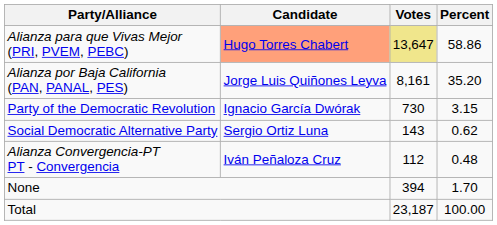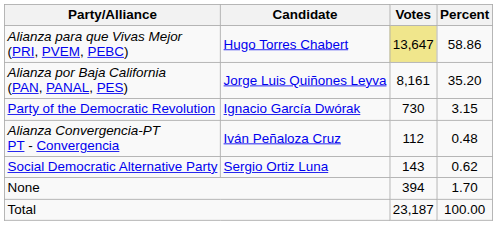 <table class="wikitable">
 <tr>
 <th>Party/Alliance</th>
 <th>Candidate</th>
 <th>Votes</th>
 <th>Percent</th>
 </tr>
 <tr>
 <td><em>Alianza para que Vivas Mejor</em> <br>(<a href='#'>PRI</a>, <a href='#'>PVEM</a>, <a href='#'>PEBC</a>)</td>
-<td style="background: lightsalmon;"><a href='#'>Hugo Torres Chabert</a></td>
+<td><a href='#'>Hugo Torres Chabert</a></td>
 <td style="background: khaki; text-align:center">13,647</td>
 <td style="text-align:center">58.86</td>
 </tr>
 <tr>
 <td><em>Alianza por Baja California</em> <br>(<a href='#'>PAN</a>, <a href='#'>PANAL</a>, <a href='#'>PES</a>)</td>
 <td><a href='#'>Jorge Luis Quiñones Leyva</a></td>
 <td style="text-align:center">8,161</td>
 <td style="text-align:center">35.20</td>
 </tr>
 <tr>
 <td><a href='#'>Party of the Democratic Revolution</a></td>
 <td><a href='#'>Ignacio García Dwórak</a></td>
 <td style="text-align:center">730</td>
 <td style="text-align:center">3.15</td>
 </tr>
 <tr>
+<td><em>Alianza Convergencia-PT</em> <br> <a href='#'>PT</a> - <a href='#'>Convergencia</a></td>
+<td><a href='#'>Iván Peñaloza Cruz</a></td>
+<td style="text-align:center">112</td>
+<td style="text-align:center">0.48</td>
+</tr>
+<tr>
 <td><a href='#'>Social Democratic Alternative Party</a></td>
 <td><a href='#'>Sergio Ortiz Luna</a></td>
 <td style="text-align:center">143</td>
 <td style="text-align:center">0.62</td>
-</tr>
-<tr>
-<td><em>Alianza Convergencia-PT</em> <br> <a href='#'>PT</a> - <a href='#'>Convergencia</a></td>
-<td><a href='#'>Iván Peñaloza Cruz</a></td>
-<td style="text-align:center">112</td>
-<td style="text-align:center">0.48</td>
 </tr>
 <tr>
 <td Colspan = 2>None</td>
 <td style="text-align:center">394</td>
 <td style="text-align:center">1.70</td>
 </tr>
 <tr>
 <td Colspan = 2>Total</td>
 <td style="text-align:center">23,187</td>
 <td style="text-align:center">100.00</td>
 </tr>
 </table>
